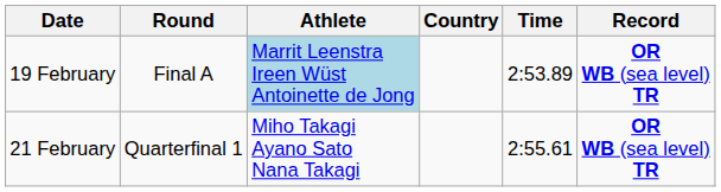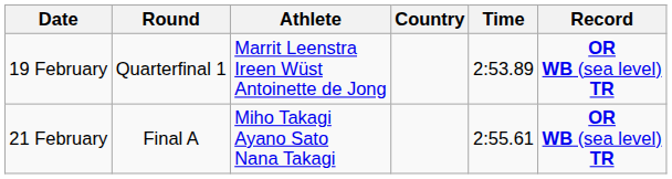 <table class="wikitable" style="text-align:center">
 <tr>
 <th>Date</th>
 <th>Round</th>
 <th>Athlete</th>
 <th>Country</th>
 <th>Time</th>
 <th>Record</th>
 </tr>
 <tr>
 <td>19 February</td>
-<td>Final A</td>
-<td align="left" style="background: lightblue;"><a href='#'>Marrit Leenstra</a> <br><a href='#'>Ireen Wüst</a><br><a href='#'>Antoinette de Jong</a></td>
+<td>Quarterfinal 1</td>
+<td align="left"><a href='#'>Marrit Leenstra</a> <br><a href='#'>Ireen Wüst</a><br><a href='#'>Antoinette de Jong</a></td>
 <td align="left"></td>
 <td>2:53.89</td>
 <td><strong><a href='#'>OR</a></strong><br><a href='#'><strong>WB</strong> (sea level)</a><br><strong><a href='#'>TR</a></strong></td>
 </tr>
 <tr>
 <td>21 February</td>
-<td>Quarterfinal 1</td>
+<td>Final A</td>
 <td align="left"><a href='#'>Miho Takagi</a><br><a href='#'>Ayano Sato</a><br><a href='#'>Nana Takagi</a></td>
 <td align="left"></td>
 <td>2:55.61</td>
 <td><strong><a href='#'>OR</a></strong><br><a href='#'><strong>WB</strong> (sea level)</a><br><strong><a href='#'>TR</a></strong></td>
 </tr>
 </table>
